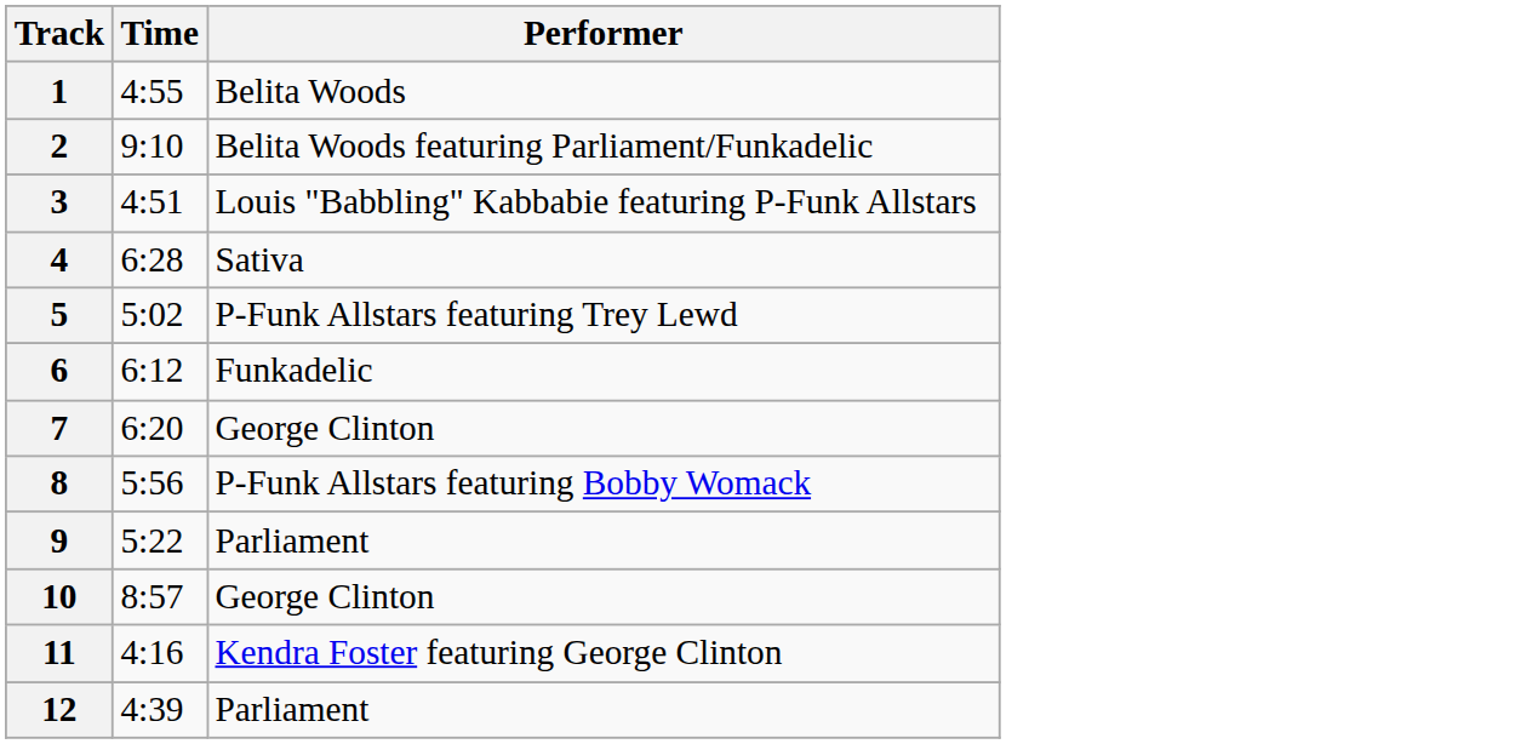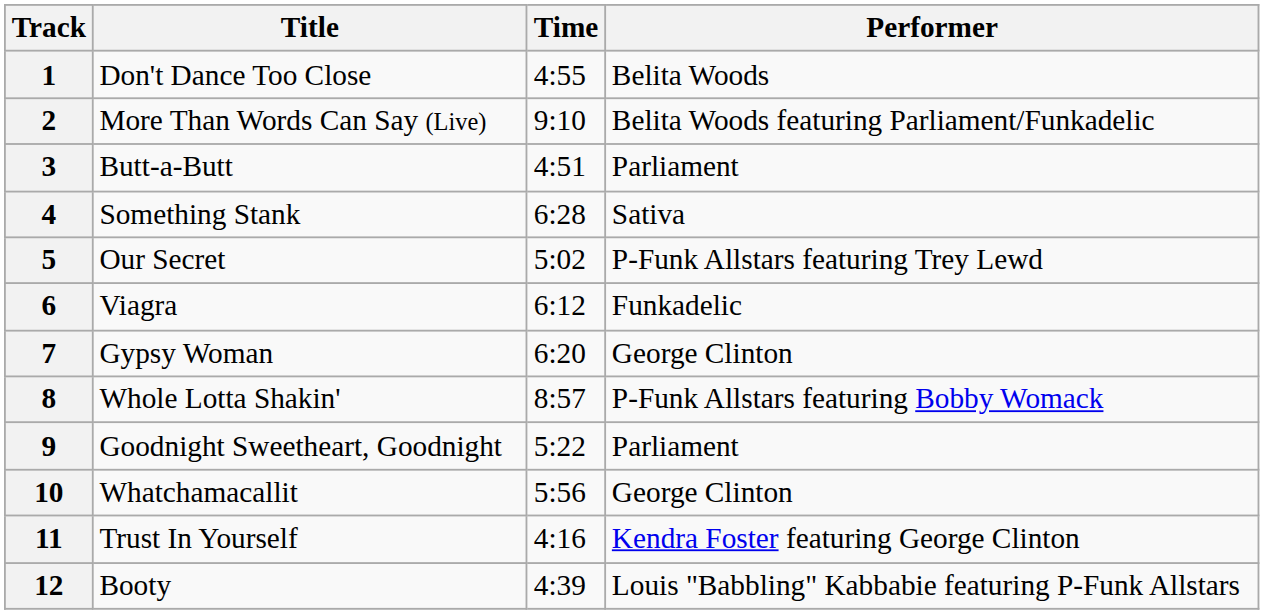 <table class="wikitable">
 <tr style="background: #efefef;">
 <th align="left" width="10">Track</th>
+<th align="left" width="230">Title</th>
 <th align="left" width="10">Time</th>
 <th align="left" width="350">Performer</th>
 </tr>
 <tr>
 <th scope="row">1</th>
+<td>Don't Dance Too Close</td>
 <td>4:55</td>
 <td>Belita Woods</td>
 </tr>
 <tr>
 <th scope="row">2</th>
+<td>More Than Words Can Say <small>(Live)</small></td>
 <td>9:10</td>
 <td>Belita Woods featuring Parliament/Funkadelic</td>
 </tr>
 <tr>
 <th scope="row">3</th>
+<td>Butt-a-Butt</td>
 <td>4:51</td>
-<td>Louis "Babbling" Kabbabie featuring P-Funk Allstars</td>
+<td>Parliament</td>
 </tr>
 <tr>
 <th scope="row">4</th>
+<td>Something Stank</td>
 <td>6:28</td>
 <td>Sativa</td>
 </tr>
 <tr>
 <th scope="row">5</th>
+<td>Our Secret</td>
 <td>5:02</td>
 <td>P-Funk Allstars featuring Trey Lewd</td>
 </tr>
 <tr>
 <th scope="row">6</th>
+<td>Viagra</td>
 <td>6:12</td>
 <td>Funkadelic</td>
 </tr>
 <tr>
 <th scope="row">7</th>
+<td>Gypsy Woman</td>
 <td>6:20</td>
 <td>George Clinton</td>
 </tr>
 <tr>
 <th scope="row">8</th>
-<td>5:56</td>
+<td>Whole Lotta Shakin'</td>
+<td>8:57</td>
 <td>P-Funk Allstars featuring <a href='#'>Bobby Womack</a></td>
 </tr>
 <tr>
 <th scope="row">9</th>
+<td>Goodnight Sweetheart, Goodnight</td>
 <td>5:22</td>
 <td>Parliament</td>
 </tr>
 <tr>
 <th scope="row">10</th>
-<td>8:57</td>
+<td>Whatchamacallit</td>
+<td>5:56</td>
 <td>George Clinton</td>
 </tr>
 <tr>
 <th scope="row">11</th>
+<td>Trust In Yourself</td>
 <td>4:16</td>
 <td><a href='#'>Kendra Foster</a> featuring George Clinton</td>
 </tr>
 <tr>
 <th scope="row">12</th>
+<td>Booty</td>
 <td>4:39</td>
-<td>Parliament</td>
+<td>Louis "Babbling" Kabbabie featuring P-Funk Allstars</td>
 </tr>
 </table>
